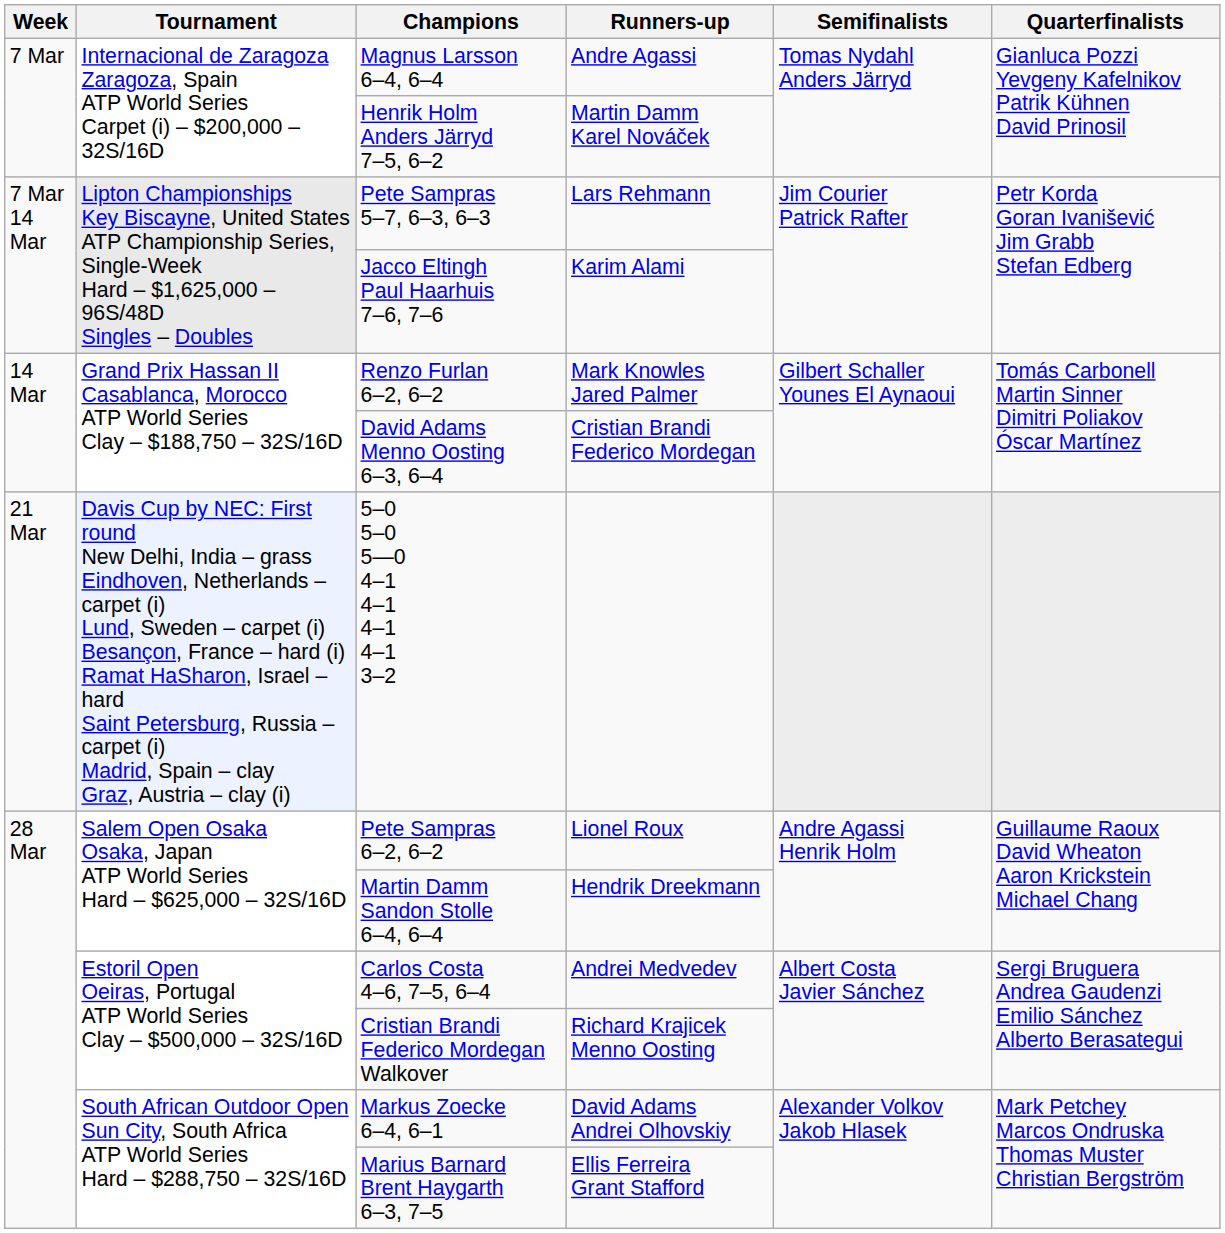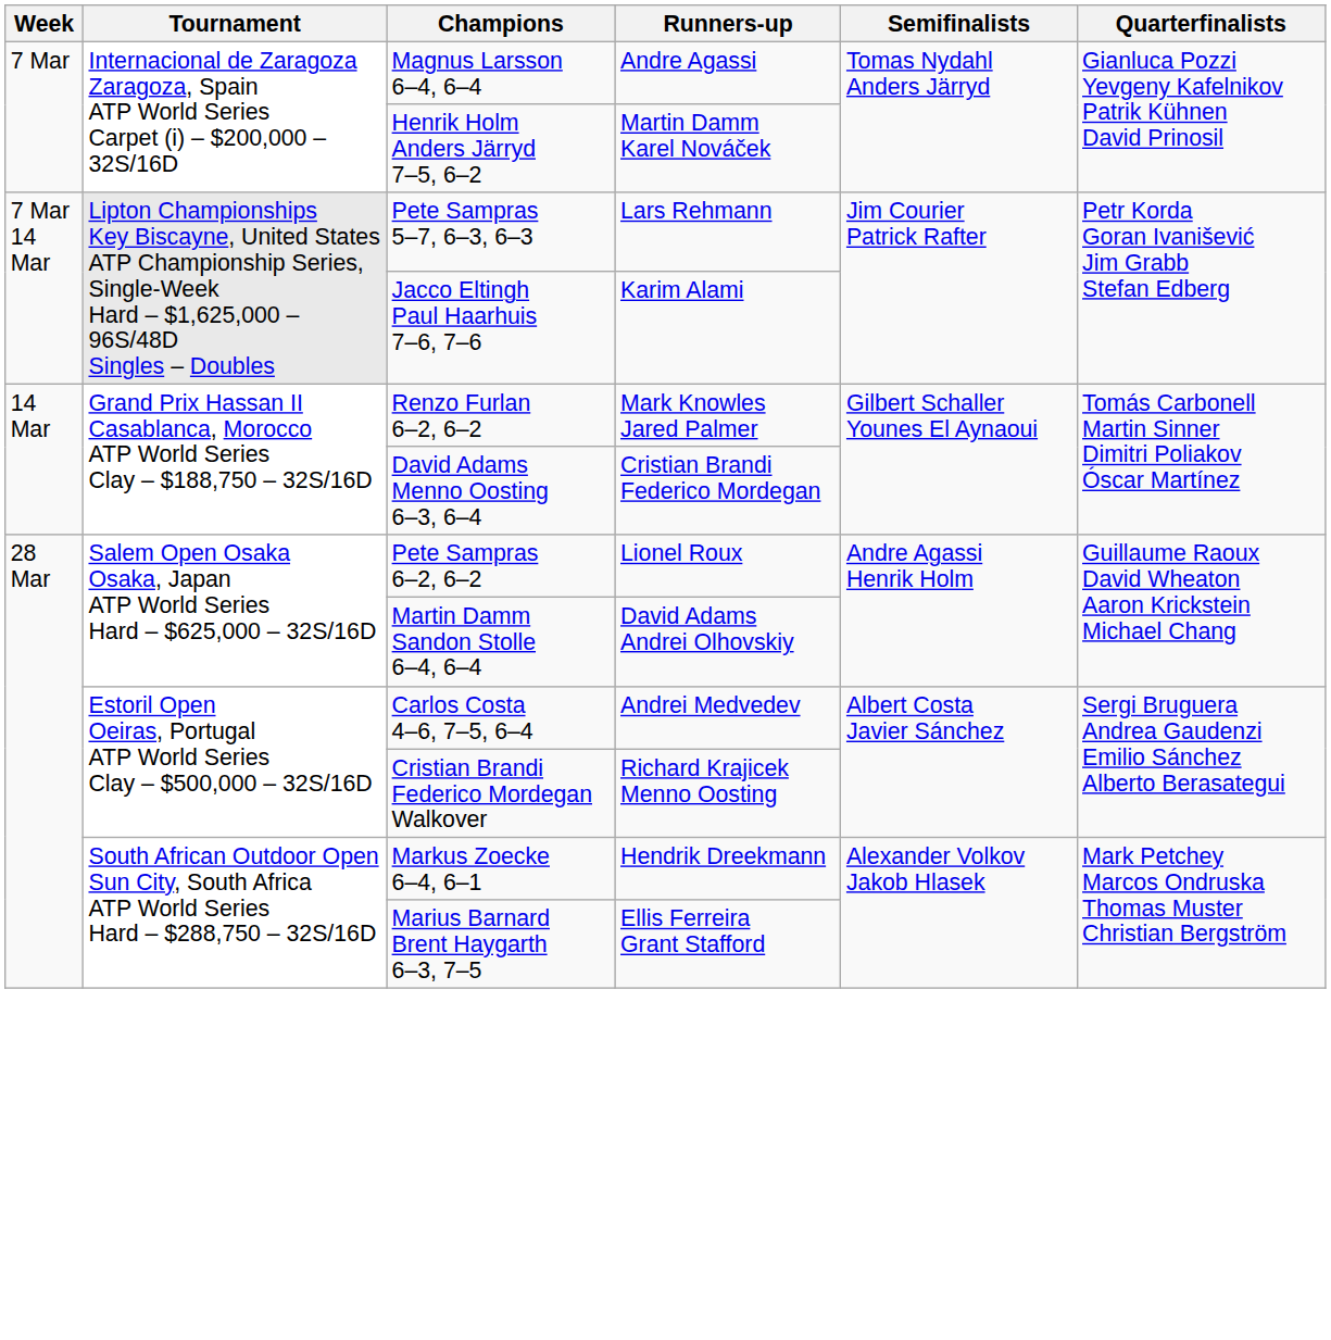 <table class=wikitable style=font-size:95%>
 <tr>
 <th style="width:48px;">Week</th>
 <th style="width:260px;">Tournament</th>
 <th style="width:190px;">Champions</th>
 <th style="width:190px;">Runners-up</th>
 <th style="width:190px;">Semifinalists</th>
 <th style="width:190px;">Quarterfinalists</th>
 </tr>
 <tr valign=top>
 <td rowspan=2>7 Mar</td>
 <td style="background:#FFF;" rowspan=2><a href='#'>Internacional de Zaragoza</a><br> <a href='#'>Zaragoza</a>, Spain<br>ATP World Series<br>Carpet (i) – $200,000 – 32S/16D</td>
 <td> <a href='#'>Magnus Larsson</a><br> 6–4, 6–4</td>
 <td> <a href='#'>Andre Agassi</a></td>
 <td rowspan=2> <a href='#'>Tomas Nydahl</a><br> <a href='#'>Anders Järryd</a></td>
 <td rowspan=2> <a href='#'>Gianluca Pozzi</a><br> <a href='#'>Yevgeny Kafelnikov</a><br> <a href='#'>Patrik Kühnen</a><br> <a href='#'>David Prinosil</a></td>
 </tr>
 <tr valign=top>
 <td> <a href='#'>Henrik Holm</a><br> <a href='#'>Anders Järryd</a><br> 7–5, 6–2</td>
 <td> <a href='#'>Martin Damm</a><br> <a href='#'>Karel Nováček</a></td>
 </tr>
 <tr valign=top>
 <td rowspan=2>7 Mar<br>14 Mar</td>
 <td bgcolor="#E9E9E9" rowspan=2><a href='#'>Lipton Championships</a><br> <a href='#'>Key Biscayne</a>, United States<br>ATP Championship Series, Single-Week<br>Hard – $1,625,000 – 96S/48D <br> <a href='#'>Singles</a> – <a href='#'>Doubles</a></td>
 <td> <a href='#'>Pete Sampras</a><br> 5–7, 6–3, 6–3</td>
 <td> <a href='#'>Lars Rehmann</a></td>
 <td rowspan=2> <a href='#'>Jim Courier</a><br> <a href='#'>Patrick Rafter</a></td>
 <td rowspan=2> <a href='#'>Petr Korda</a><br> <a href='#'>Goran Ivanišević</a><br> <a href='#'>Jim Grabb</a><br> <a href='#'>Stefan Edberg</a></td>
 </tr>
 <tr valign=top>
 <td> <a href='#'>Jacco Eltingh</a><br> <a href='#'>Paul Haarhuis</a><br> 7–6, 7–6</td>
 <td> <a href='#'>Karim Alami</a></td>
 </tr>
 <tr valign=top>
 <td rowspan=2>14 Mar</td>
 <td style="background:#FFF;" rowspan=2><a href='#'>Grand Prix Hassan II</a><br> <a href='#'>Casablanca</a>, <a href='#'>Morocco</a><br>ATP World Series<br>Clay – $188,750 – 32S/16D</td>
 <td> <a href='#'>Renzo Furlan</a><br> 6–2, 6–2</td>
 <td> <a href='#'>Mark Knowles</a><br> <a href='#'>Jared Palmer</a></td>
 <td rowspan=2> <a href='#'>Gilbert Schaller</a><br> <a href='#'>Younes El Aynaoui</a></td>
 <td rowspan=2> <a href='#'>Tomás Carbonell</a><br> <a href='#'>Martin Sinner</a><br> <a href='#'>Dimitri Poliakov</a><br> <a href='#'>Óscar Martínez</a></td>
 </tr>
 <tr valign=top>
 <td> <a href='#'>David Adams</a><br> <a href='#'>Menno Oosting</a><br> 6–3, 6–4</td>
 <td> <a href='#'>Cristian Brandi</a><br> <a href='#'>Federico Mordegan</a></td>
 </tr>
 <tr valign=top>
-<td rowspan=1>21 Mar</td>
-<td bgcolor="#ECF2FF" rowspan=1><a href='#'>Davis Cup by NEC: First round</a><br>New Delhi, India  – grass<br> <a href='#'>Eindhoven</a>, Netherlands – carpet (i)<br> <a href='#'>Lund</a>, Sweden – carpet (i)<br> <a href='#'>Besançon</a>, France – hard (i)<br> <a href='#'>Ramat HaSharon</a>, Israel – hard<br><a href='#'>Saint Petersburg</a>, Russia – carpet (i)<br> <a href='#'>Madrid</a>, Spain – clay <br> <a href='#'>Graz</a>, Austria – clay (i)</td>
-<td> 5–0<br> 5–0<br> 5—0<br> 4–1<br> 4–1<br> 4–1<br> 4–1<br> 3–2</td>
-<td><br><br><br><br><br><br><br></td>
-<td bgcolor="#ededed"></td>
-<td bgcolor="#ededed"></td>
-</tr>
-<tr valign=top>
 <td rowspan=6>28 Mar</td>
 <td style="background:#FFF;" rowspan=2><a href='#'>Salem Open Osaka</a><br> <a href='#'>Osaka</a>, Japan<br>ATP World Series<br>Hard – $625,000 – 32S/16D</td>
 <td> <a href='#'>Pete Sampras</a><br> 6–2, 6–2</td>
 <td> <a href='#'>Lionel Roux</a></td>
 <td rowspan=2> <a href='#'>Andre Agassi</a><br> <a href='#'>Henrik Holm</a></td>
 <td rowspan=2> <a href='#'>Guillaume Raoux</a><br> <a href='#'>David Wheaton</a><br> <a href='#'>Aaron Krickstein</a><br> <a href='#'>Michael Chang</a></td>
 </tr>
 <tr valign=top>
 <td> <a href='#'>Martin Damm</a><br> <a href='#'>Sandon Stolle</a><br> 6–4, 6–4</td>
-<td> <a href='#'>Hendrik Dreekmann</a></td>
+<td> <a href='#'>David Adams</a><br> <a href='#'>Andrei Olhovskiy</a></td>
 </tr>
 <tr valign=top>
 <td style="background:#FFF;" rowspan=2><a href='#'>Estoril Open</a><br><a href='#'>Oeiras</a>, Portugal<br>ATP World Series<br>Clay – $500,000 – 32S/16D</td>
 <td> <a href='#'>Carlos Costa</a><br> 4–6, 7–5, 6–4</td>
 <td> <a href='#'>Andrei Medvedev</a></td>
 <td rowspan=2> <a href='#'>Albert Costa</a><br> <a href='#'>Javier Sánchez</a></td>
 <td rowspan=2> <a href='#'>Sergi Bruguera</a><br> <a href='#'>Andrea Gaudenzi</a><br> <a href='#'>Emilio Sánchez</a><br> <a href='#'>Alberto Berasategui</a></td>
 </tr>
 <tr valign=top>
 <td> <a href='#'>Cristian Brandi</a><br> <a href='#'>Federico Mordegan</a><br> Walkover</td>
 <td> <a href='#'>Richard Krajicek</a><br> <a href='#'>Menno Oosting</a></td>
 </tr>
 <tr valign=top>
 <td style="background:#FFF;" rowspan=2><a href='#'>South African Outdoor Open</a><br> <a href='#'>Sun City</a>, South Africa<br>ATP World Series<br>Hard – $288,750 – 32S/16D</td>
 <td> <a href='#'>Markus Zoecke</a><br> 6–4, 6–1</td>
-<td> <a href='#'>David Adams</a><br> <a href='#'>Andrei Olhovskiy</a></td>
+<td> <a href='#'>Hendrik Dreekmann</a></td>
 <td rowspan=2> <a href='#'>Alexander Volkov</a><br> <a href='#'>Jakob Hlasek</a></td>
 <td rowspan=2> <a href='#'>Mark Petchey</a><br> <a href='#'>Marcos Ondruska</a><br> <a href='#'>Thomas Muster</a><br> <a href='#'>Christian Bergström</a></td>
 </tr>
 <tr valign=top>
 <td> <a href='#'>Marius Barnard</a><br> <a href='#'>Brent Haygarth</a><br> 6–3, 7–5</td>
 <td> <a href='#'>Ellis Ferreira</a><br> <a href='#'>Grant Stafford</a></td>
 </tr>
 </table>
